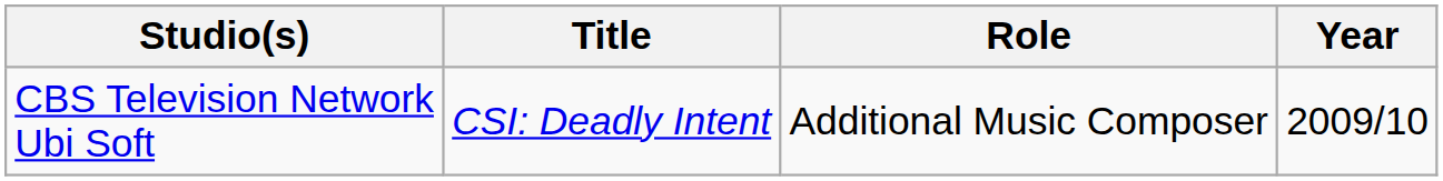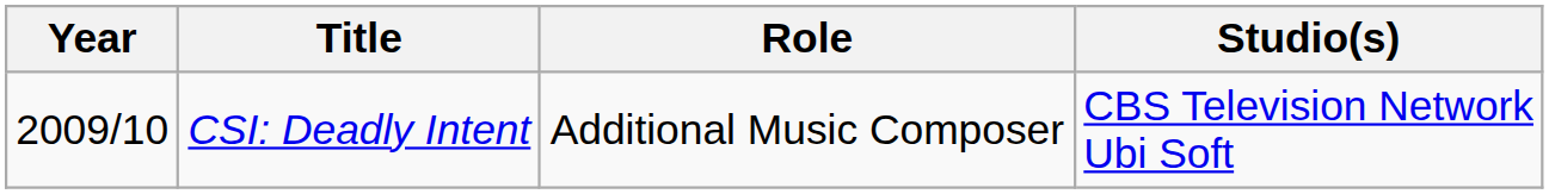 <table class="wikitable">
 <tr>
-<th>Studio(s)</th>
+<th>Year</th>
 <th>Title</th>
 <th>Role</th>
-<th>Year</th>
+<th>Studio(s)</th>
 </tr>
 <tr>
-<td><a href='#'>CBS Television Network</a><br><a href='#'>Ubi Soft</a></td>
+<td>2009/10</td>
 <td><em><a href='#'>CSI: Deadly Intent</a></em></td>
 <td>Additional Music Composer</td>
-<td>2009/10</td>
+<td><a href='#'>CBS Television Network</a><br><a href='#'>Ubi Soft</a></td>
 </tr>
 </table>
